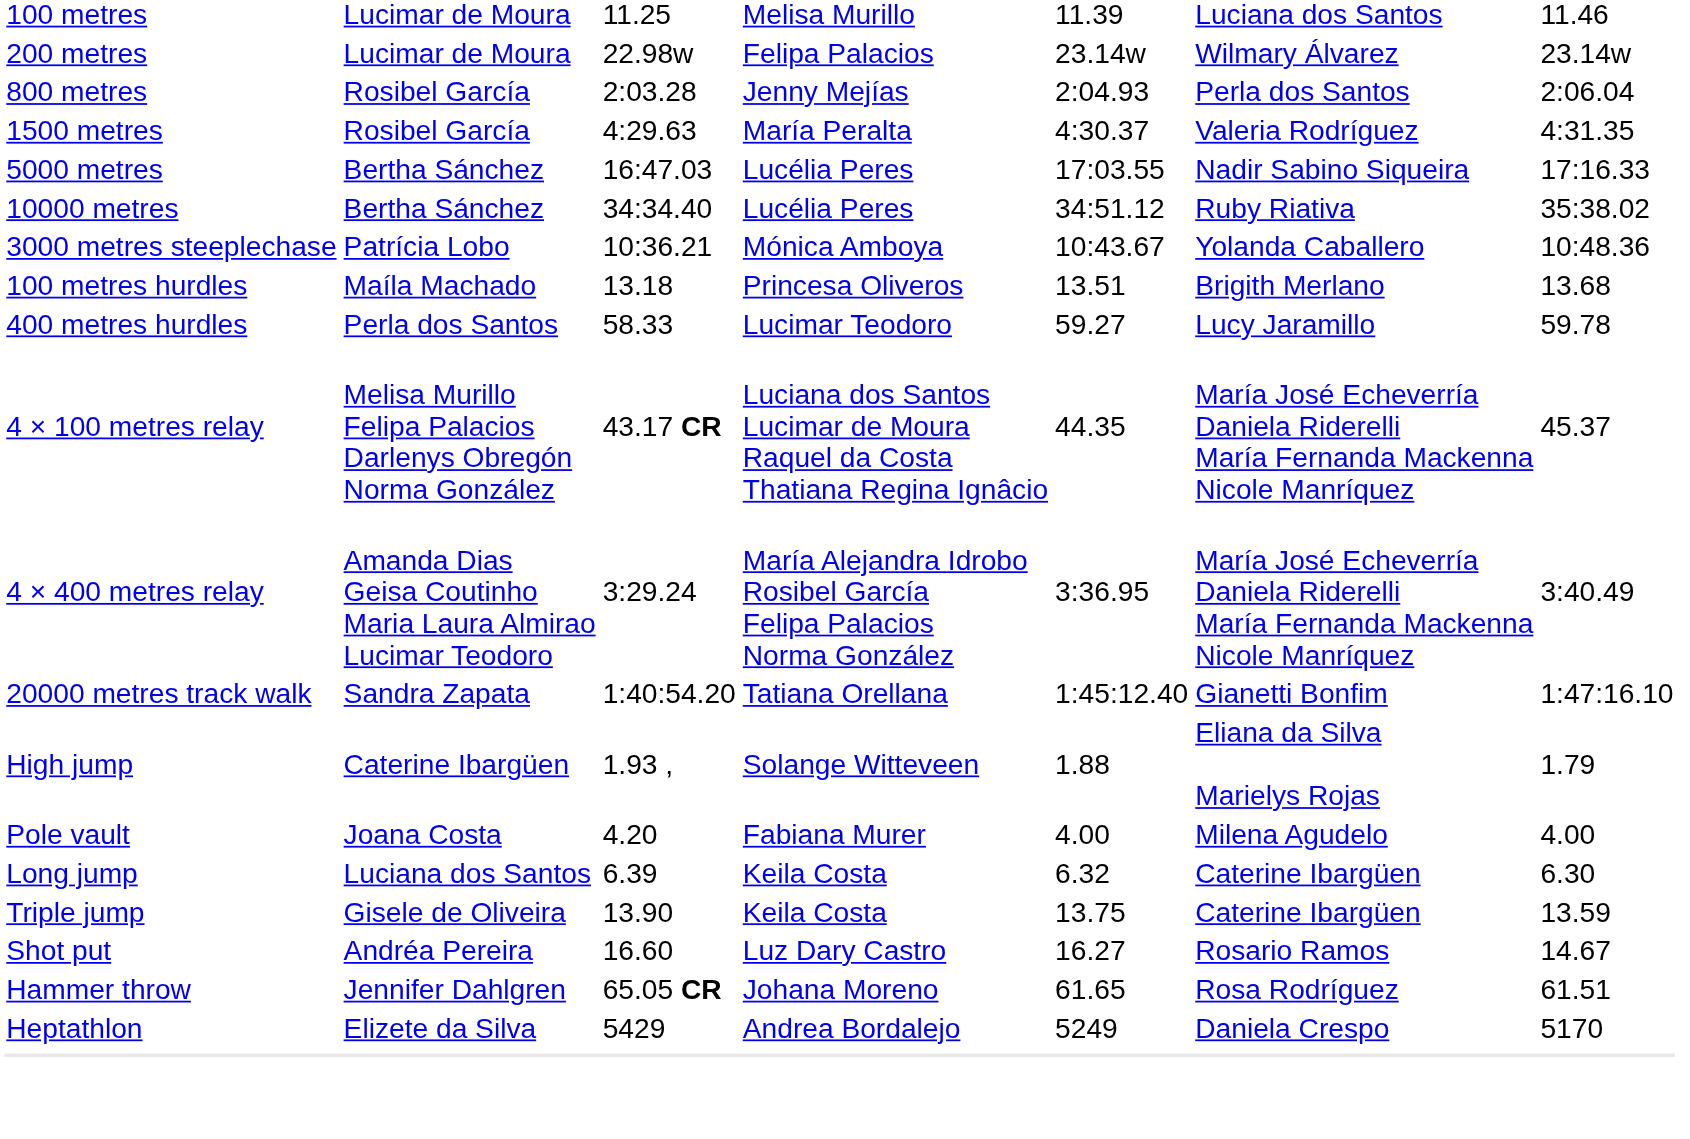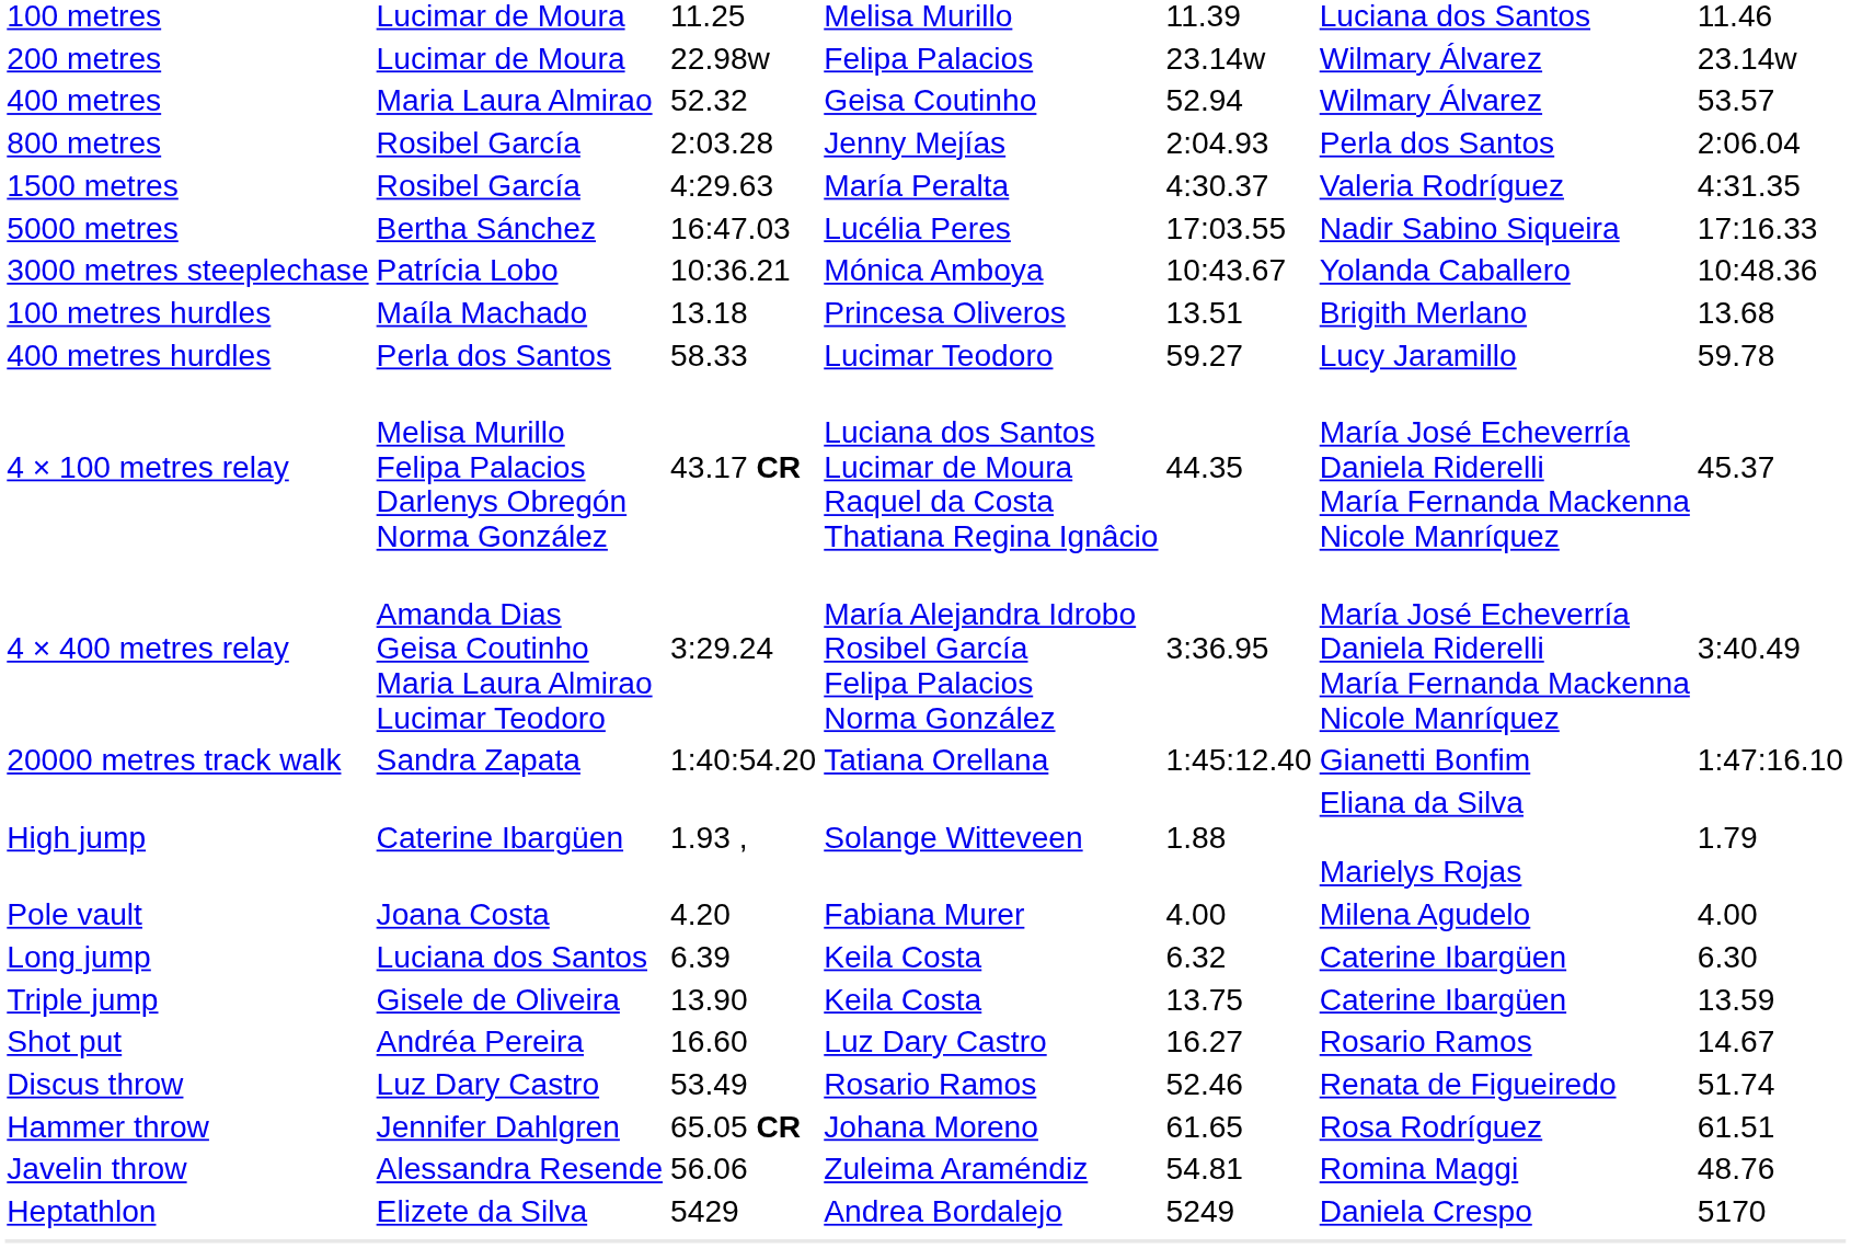 <table>
 <tr>
 <td><a href='#'>100 metres</a></td>
 <td><a href='#'>Lucimar de Moura</a><br> </td>
 <td>11.25</td>
 <td><a href='#'>Melisa Murillo</a><br> </td>
 <td>11.39</td>
 <td><a href='#'>Luciana dos Santos</a><br> </td>
 <td>11.46</td>
 </tr>
 <tr>
 <td><a href='#'>200 metres</a></td>
 <td><a href='#'>Lucimar de Moura</a><br> </td>
 <td>22.98w</td>
 <td><a href='#'>Felipa Palacios</a><br> </td>
 <td>23.14w</td>
 <td><a href='#'>Wilmary Álvarez</a><br> </td>
 <td>23.14w</td>
+</tr>
+<tr>
+<td><a href='#'>400 metres</a></td>
+<td><a href='#'>Maria Laura Almirao</a><br> </td>
+<td>52.32</td>
+<td><a href='#'>Geisa Coutinho</a><br> </td>
+<td>52.94</td>
+<td><a href='#'>Wilmary Álvarez</a><br> </td>
+<td>53.57</td>
 </tr>
 <tr>
 <td><a href='#'>800 metres</a></td>
 <td><a href='#'>Rosibel García</a><br> </td>
 <td>2:03.28</td>
 <td><a href='#'>Jenny Mejías</a><br> </td>
 <td>2:04.93</td>
 <td><a href='#'>Perla dos Santos</a><br> </td>
 <td>2:06.04</td>
 </tr>
 <tr>
 <td><a href='#'>1500 metres</a></td>
 <td><a href='#'>Rosibel García</a><br> </td>
 <td>4:29.63</td>
 <td><a href='#'>María Peralta</a><br> </td>
 <td>4:30.37</td>
 <td><a href='#'>Valeria Rodríguez</a><br> </td>
 <td>4:31.35</td>
 </tr>
 <tr>
 <td><a href='#'>5000 metres</a></td>
 <td><a href='#'>Bertha Sánchez</a><br> </td>
 <td>16:47.03</td>
 <td><a href='#'>Lucélia Peres</a><br> </td>
 <td>17:03.55</td>
 <td><a href='#'>Nadir Sabino Siqueira</a><br> </td>
 <td>17:16.33</td>
-</tr>
-<tr>
-<td><a href='#'>10000 metres</a></td>
-<td><a href='#'>Bertha Sánchez</a><br> </td>
-<td>34:34.40</td>
-<td><a href='#'>Lucélia Peres</a><br> </td>
-<td>34:51.12</td>
-<td><a href='#'>Ruby Riativa</a><br> </td>
-<td>35:38.02</td>
 </tr>
 <tr>
 <td><a href='#'>3000 metres steeplechase</a></td>
 <td><a href='#'>Patrícia Lobo</a><br> </td>
 <td>10:36.21</td>
 <td><a href='#'>Mónica Amboya</a><br> </td>
 <td>10:43.67</td>
 <td><a href='#'>Yolanda Caballero</a><br> </td>
 <td>10:48.36</td>
 </tr>
 <tr>
 <td><a href='#'>100 metres hurdles</a></td>
 <td><a href='#'>Maíla Machado</a><br> </td>
 <td>13.18</td>
 <td><a href='#'>Princesa Oliveros</a><br> </td>
 <td>13.51</td>
 <td><a href='#'>Brigith Merlano</a><br> </td>
 <td>13.68</td>
 </tr>
 <tr>
 <td><a href='#'>400 metres hurdles</a></td>
 <td><a href='#'>Perla dos Santos</a><br> </td>
 <td>58.33</td>
 <td><a href='#'>Lucimar Teodoro</a><br> </td>
 <td>59.27</td>
 <td><a href='#'>Lucy Jaramillo</a><br> </td>
 <td>59.78</td>
 </tr>
 <tr>
 <td><a href='#'>4 × 100 metres relay</a></td>
 <td><br><a href='#'>Melisa Murillo</a><br><a href='#'>Felipa Palacios</a><br><a href='#'>Darlenys Obregón</a><br><a href='#'>Norma González</a></td>
 <td>43.17 <strong>CR</strong></td>
 <td><br><a href='#'>Luciana dos Santos</a><br><a href='#'>Lucimar de Moura</a><br><a href='#'>Raquel da Costa</a><br><a href='#'>Thatiana Regina Ignâcio</a></td>
 <td>44.35</td>
 <td><br><a href='#'>María José Echeverría</a><br><a href='#'>Daniela Riderelli</a><br><a href='#'>María Fernanda Mackenna</a><br><a href='#'>Nicole Manríquez</a></td>
 <td>45.37</td>
 </tr>
 <tr>
 <td><a href='#'>4 × 400 metres relay</a></td>
 <td><br><a href='#'>Amanda Dias</a><br><a href='#'>Geisa Coutinho</a><br><a href='#'>Maria Laura Almirao</a><br><a href='#'>Lucimar Teodoro</a></td>
 <td>3:29.24</td>
 <td><br><a href='#'>María Alejandra Idrobo</a><br><a href='#'>Rosibel García</a><br><a href='#'>Felipa Palacios</a><br><a href='#'>Norma González</a></td>
 <td>3:36.95</td>
 <td><br><a href='#'>María José Echeverría</a><br><a href='#'>Daniela Riderelli</a><br><a href='#'>María Fernanda Mackenna</a><br><a href='#'>Nicole Manríquez</a></td>
 <td>3:40.49</td>
 </tr>
 <tr>
 <td><a href='#'>20000 metres track walk</a></td>
 <td><a href='#'>Sandra Zapata</a><br> </td>
 <td>1:40:54.20</td>
 <td><a href='#'>Tatiana Orellana</a><br> </td>
 <td>1:45:12.40</td>
 <td><a href='#'>Gianetti Bonfim</a><br> </td>
 <td>1:47:16.10</td>
 </tr>
 <tr>
 <td><a href='#'>High jump</a></td>
 <td><a href='#'>Caterine Ibargüen</a><br> </td>
 <td>1.93 <strong></strong>, <strong></strong></td>
 <td><a href='#'>Solange Witteveen</a><br> </td>
 <td>1.88</td>
 <td><a href='#'>Eliana da Silva</a><br> <br> <a href='#'>Marielys Rojas</a><br> </td>
 <td>1.79</td>
 </tr>
 <tr>
 <td><a href='#'>Pole vault</a></td>
 <td><a href='#'>Joana Costa</a><br> </td>
 <td>4.20</td>
 <td><a href='#'>Fabiana Murer</a><br> </td>
 <td>4.00</td>
 <td><a href='#'>Milena Agudelo</a><br> </td>
 <td>4.00</td>
 </tr>
 <tr>
 <td><a href='#'>Long jump</a></td>
 <td><a href='#'>Luciana dos Santos</a><br> </td>
 <td>6.39</td>
 <td><a href='#'>Keila Costa</a><br> </td>
 <td>6.32</td>
 <td><a href='#'>Caterine Ibargüen</a><br> </td>
 <td>6.30</td>
 </tr>
 <tr>
 <td><a href='#'>Triple jump</a></td>
 <td><a href='#'>Gisele de Oliveira</a><br> </td>
 <td>13.90</td>
 <td><a href='#'>Keila Costa</a><br> </td>
 <td>13.75</td>
 <td><a href='#'>Caterine Ibargüen</a><br> </td>
 <td>13.59</td>
 </tr>
 <tr>
 <td><a href='#'>Shot put</a></td>
 <td><a href='#'>Andréa Pereira</a><br> </td>
 <td>16.60</td>
 <td><a href='#'>Luz Dary Castro</a><br> </td>
 <td>16.27</td>
 <td><a href='#'>Rosario Ramos</a><br> </td>
 <td>14.67</td>
 </tr>
 <tr>
+<td><a href='#'>Discus throw</a></td>
+<td><a href='#'>Luz Dary Castro</a><br> </td>
+<td>53.49</td>
+<td><a href='#'>Rosario Ramos</a><br> </td>
+<td>52.46</td>
+<td><a href='#'>Renata de Figueiredo</a><br> </td>
+<td>51.74</td>
+</tr>
+<tr>
 <td><a href='#'>Hammer throw</a></td>
 <td><a href='#'>Jennifer Dahlgren</a><br> </td>
 <td>65.05 <strong>CR</strong></td>
 <td><a href='#'>Johana Moreno</a><br> </td>
 <td>61.65</td>
 <td><a href='#'>Rosa Rodríguez</a><br> </td>
 <td>61.51</td>
+</tr>
+<tr>
+<td><a href='#'>Javelin throw</a></td>
+<td><a href='#'>Alessandra Resende</a><br> </td>
+<td>56.06</td>
+<td><a href='#'>Zuleima Araméndiz</a><br> </td>
+<td>54.81</td>
+<td><a href='#'>Romina Maggi</a><br> </td>
+<td>48.76</td>
 </tr>
 <tr>
 <td><a href='#'>Heptathlon</a></td>
 <td><a href='#'>Elizete da Silva</a><br> </td>
 <td>5429</td>
 <td><a href='#'>Andrea Bordalejo</a><br> </td>
 <td>5249</td>
 <td><a href='#'>Daniela Crespo</a><br> </td>
 <td>5170</td>
 </tr>
 <tr>
 </tr>
 <tr bgcolor= e8e8e8>
 <td colspan=7></td>
 </tr>
 </table>
